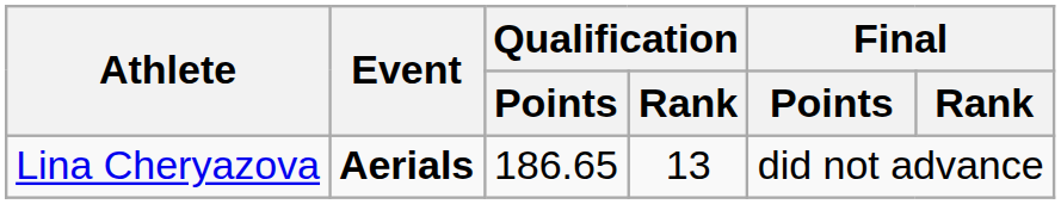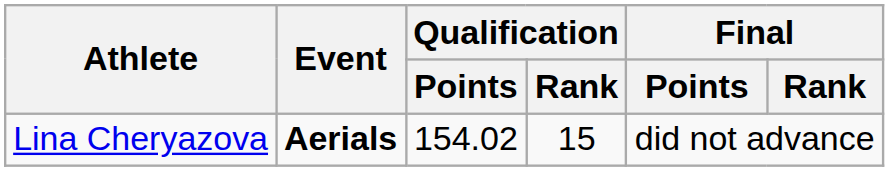 <table class="wikitable" style="font-size:90%">
 <tr>
 <th rowspan="2">Athlete</th>
 <th rowspan="2">Event</th>
 <th colspan="2">Qualification</th>
 <th colspan="2">Final</th>
 </tr>
 <tr>
 <th>Points</th>
 <th>Rank</th>
 <th>Points</th>
 <th>Rank</th>
 </tr>
 <tr>
 <td><a href='#'>Lina Cheryazova</a></td>
 <td><strong>Aerials</strong></td>
-<td align="center">186.65</td>
-<td align="center">13</td>
+<td align="center">154.02</td>
+<td align="center">15</td>
 <td colspan="2">did not advance</td>
 </tr>
 </table>
